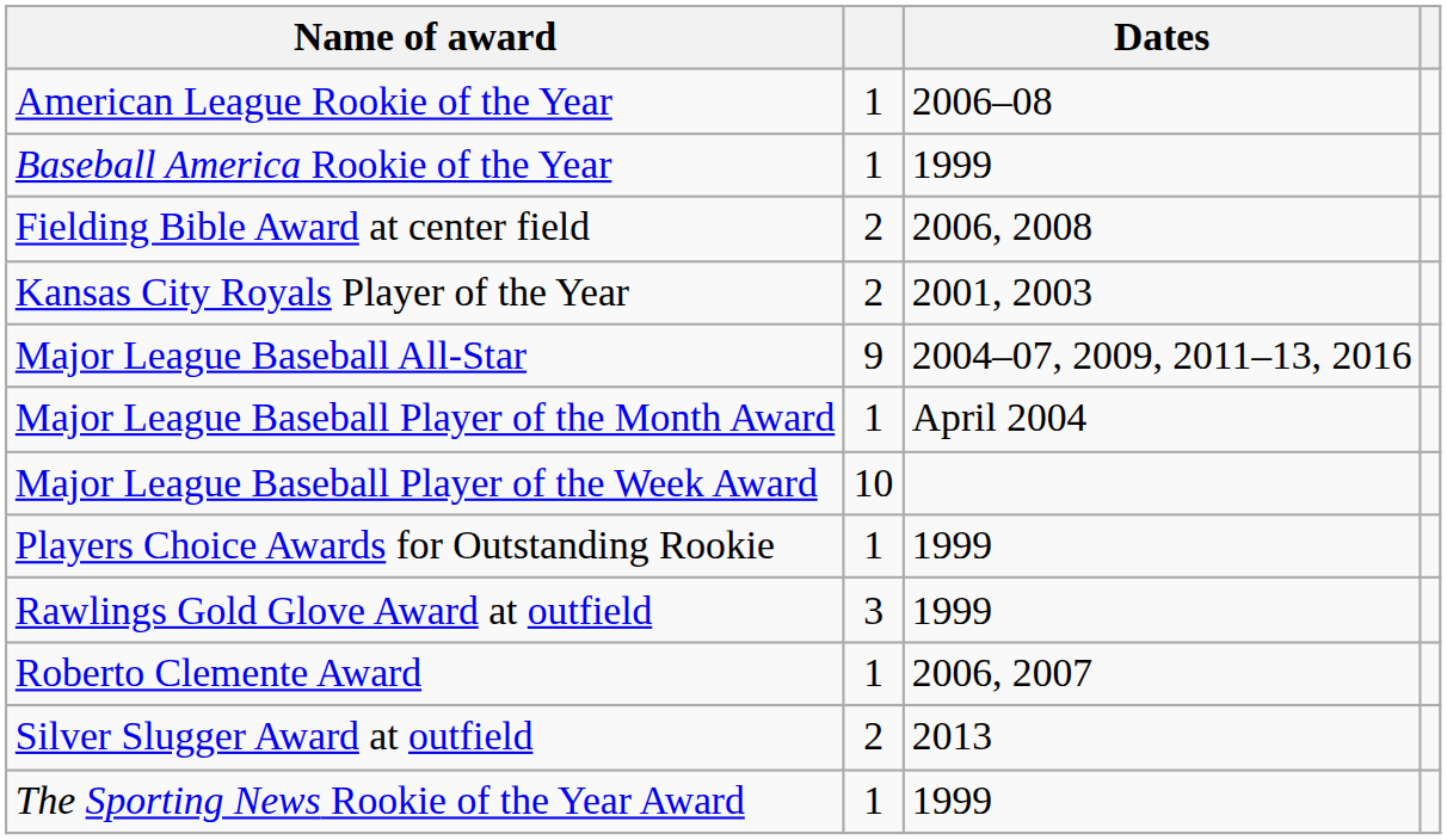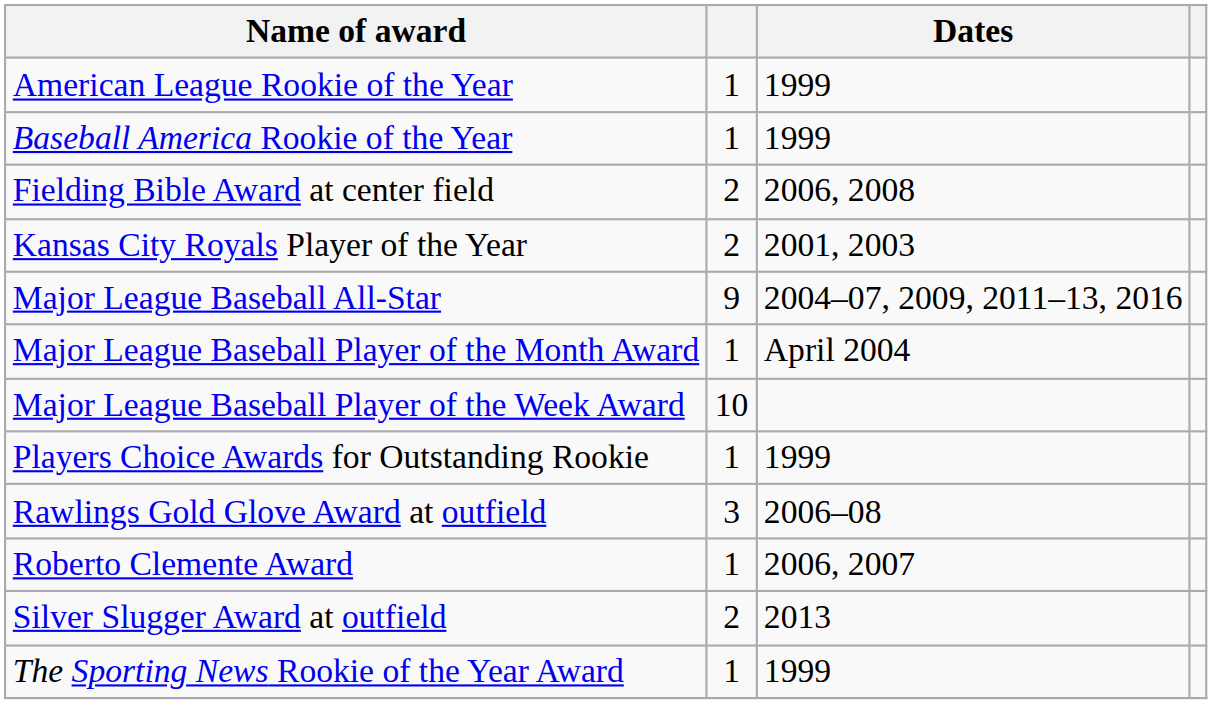 <table class="wikitable" margin: 5px; text-align: center;>
 <tr>
 <th>Name of award</th>
 <th></th>
 <th>Dates</th>
 <th></th>
 </tr>
 <tr>
 <td><a href='#'>American League Rookie of the Year</a></td>
 <td align="center">1</td>
-<td>2006–08</td>
+<td>1999</td>
 <td></td>
 </tr>
 <tr>
 <td><a href='#'><em>Baseball America</em> Rookie of the Year</a></td>
 <td align="center">1</td>
 <td>1999</td>
 <td></td>
 </tr>
 <tr>
 <td><a href='#'>Fielding Bible Award</a> at center field</td>
 <td align="center">2</td>
 <td>2006, 2008</td>
 <td></td>
 </tr>
 <tr>
 <td><a href='#'>Kansas City Royals</a> Player of the Year</td>
 <td align="center">2</td>
 <td>2001, 2003</td>
 <td></td>
 </tr>
 <tr>
 <td><a href='#'>Major League Baseball All-Star</a></td>
 <td align="center">9</td>
 <td>2004–07, 2009, 2011–13, 2016</td>
 <td></td>
 </tr>
 <tr>
 <td><a href='#'>Major League Baseball Player of the Month Award</a></td>
 <td align="center">1</td>
 <td>April 2004</td>
 <td></td>
 </tr>
 <tr>
 <td><a href='#'>Major League Baseball Player of the Week Award</a></td>
 <td align="center">10</td>
 <td></td>
 <td></td>
 </tr>
 <tr>
 <td><a href='#'>Players Choice Awards</a> for Outstanding Rookie</td>
 <td align="center">1</td>
 <td>1999</td>
 <td></td>
 </tr>
 <tr>
 <td><a href='#'>Rawlings Gold Glove Award</a> at <a href='#'>outfield</a></td>
 <td align="center">3</td>
-<td>1999</td>
+<td>2006–08</td>
 <td></td>
 </tr>
 <tr>
 <td><a href='#'>Roberto Clemente Award</a></td>
 <td align="center">1</td>
 <td>2006, 2007</td>
 <td></td>
 </tr>
 <tr>
 <td><a href='#'>Silver Slugger Award</a> at <a href='#'>outfield</a></td>
 <td align="center">2</td>
 <td>2013</td>
 <td></td>
 </tr>
 <tr>
 <td><em>The</em> <a href='#'><em>Sporting News</em> Rookie of the Year Award</a></td>
 <td align="center">1</td>
 <td>1999</td>
 <td></td>
 </tr>
 <tr>
 </tr>
 </table>
